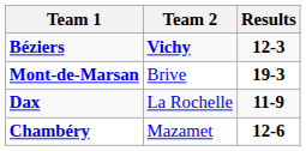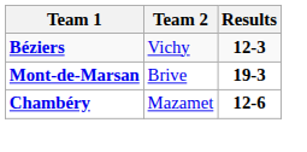 <table class="wikitable">
 <tr>
 <th>Team 1</th>
 <th>Team 2</th>
 <th>Results</th>
 </tr>
 <tr>
 <td><strong><a href='#'>Béziers</a></strong></td>
-<td><strong><a href='#'>Vichy</a></strong></td>
+<td><a href='#'>Vichy</a></td>
 <td align="center"><strong>12-3</strong></td>
 </tr>
 <tr bgcolor="white">
 <td><strong><a href='#'>Mont-de-Marsan</a></strong></td>
 <td><a href='#'>Brive</a></td>
 <td align="center"><strong>19-3</strong></td>
 </tr>
-<tr>
-<td><strong><a href='#'>Dax</a></strong></td>
-<td><a href='#'>La Rochelle</a></td>
-<td align="center"><strong>11-9</strong></td>
-</tr>
 <tr bgcolor="white">
 <td><strong><a href='#'>Chambéry</a></strong></td>
 <td><a href='#'>Mazamet</a></td>
 <td align="center"><strong>12-6</strong></td>
 </tr>
 </table>
